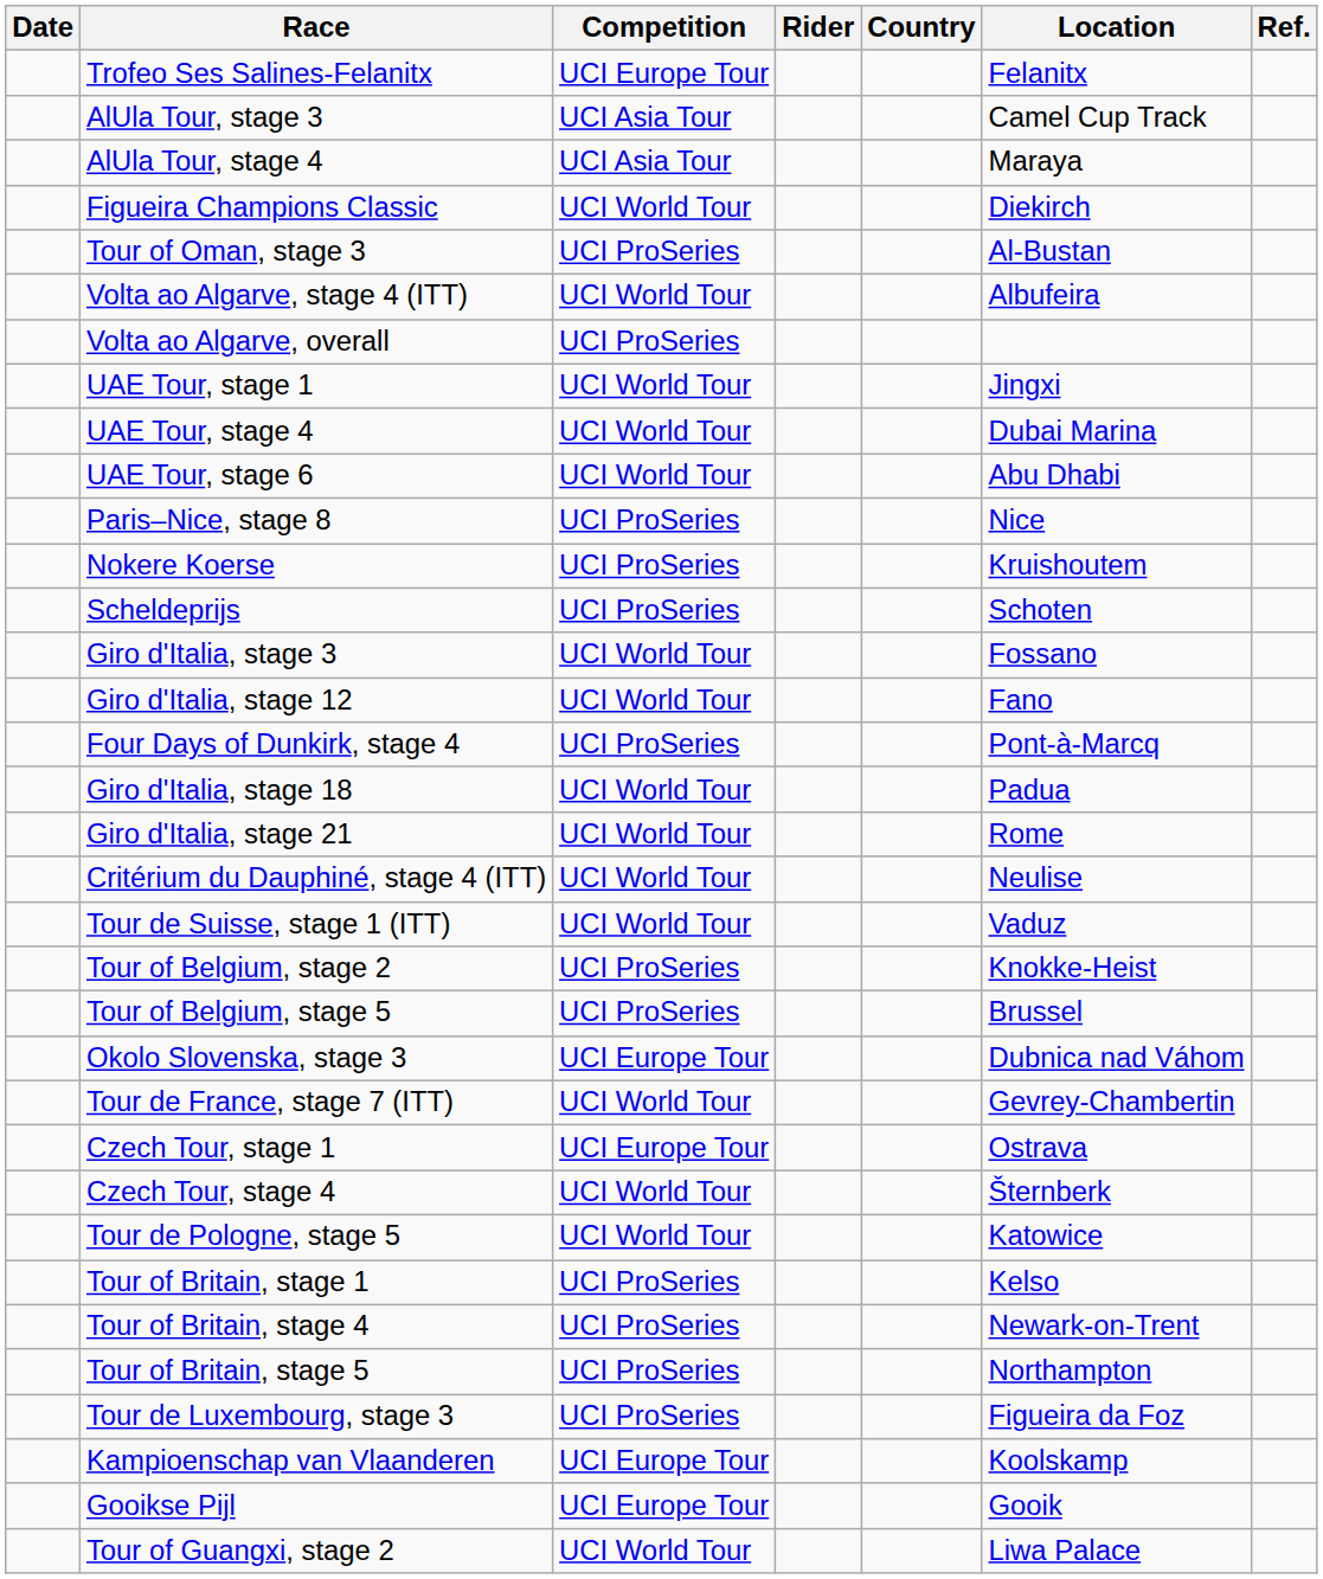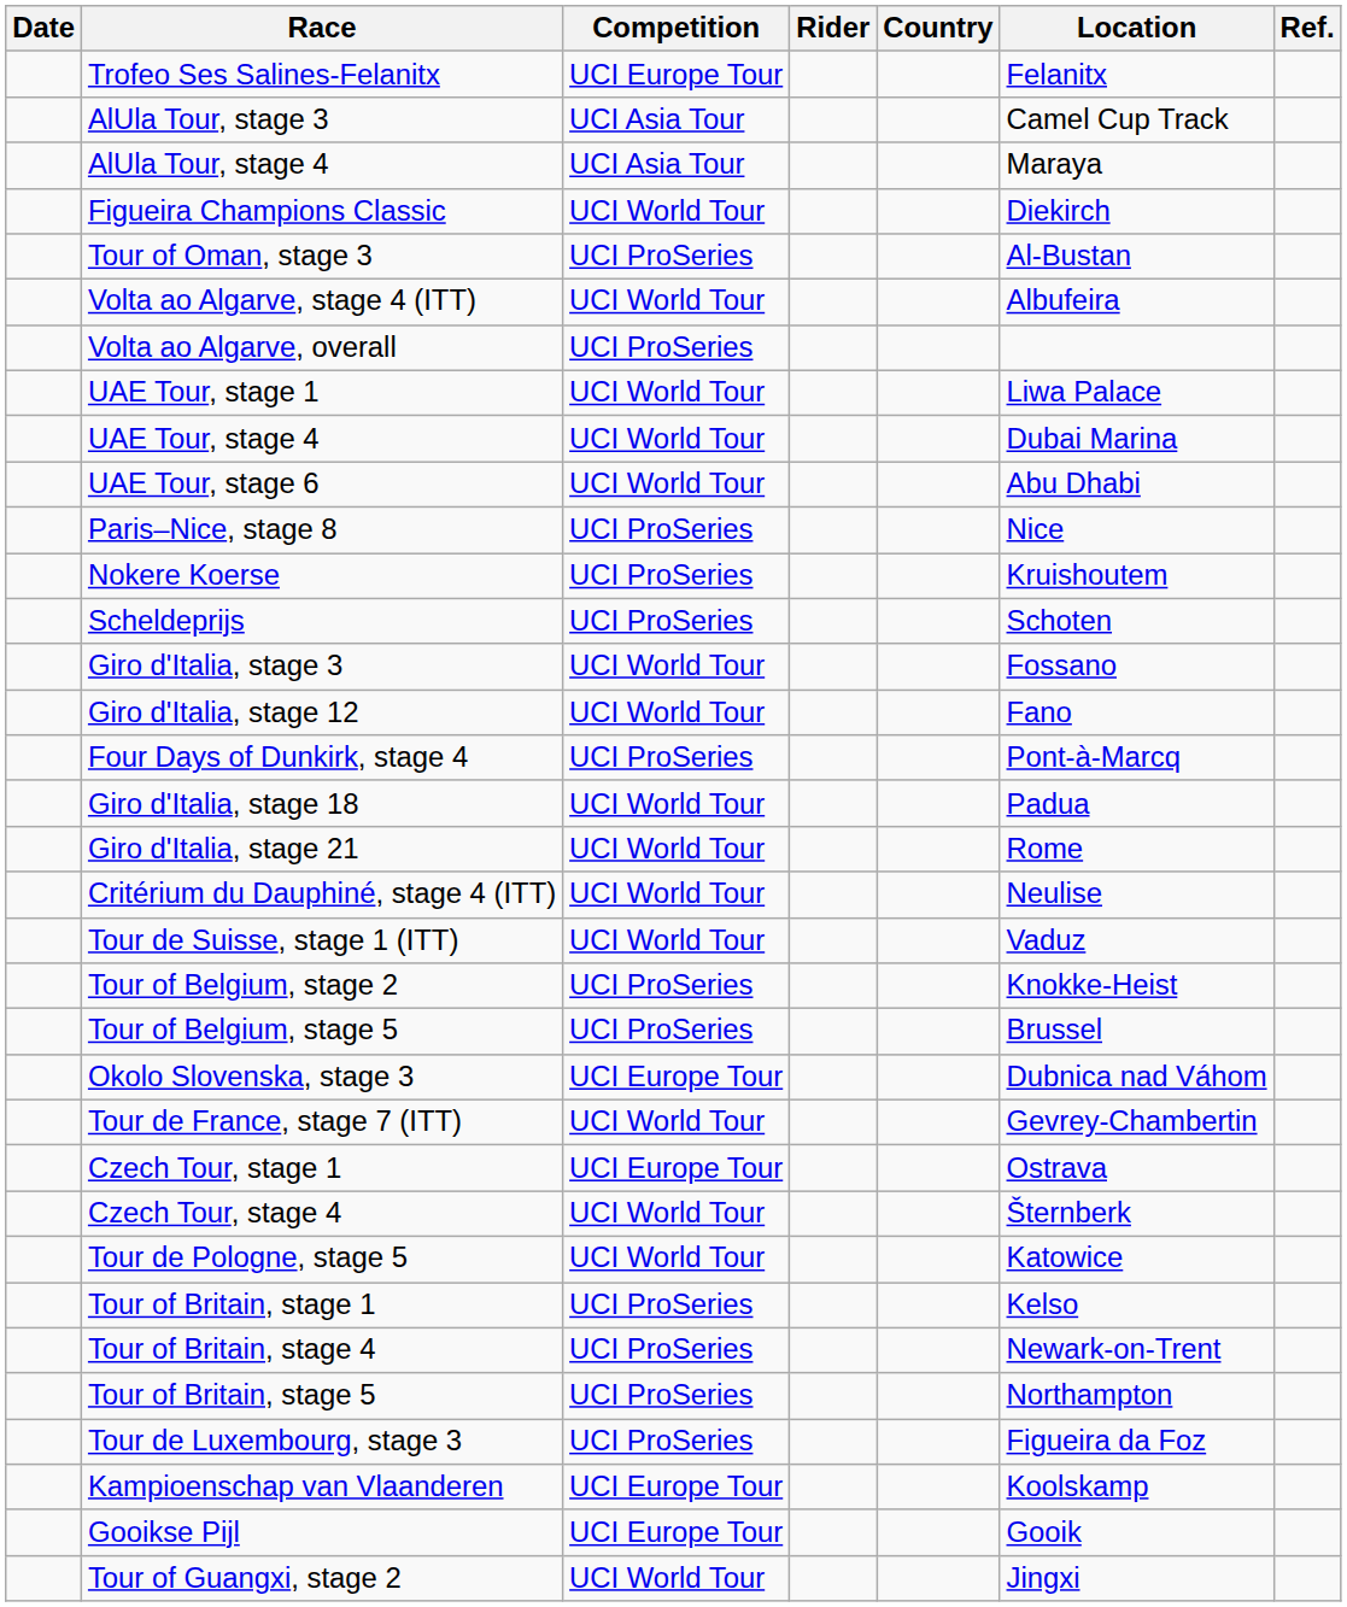 <table class="wikitable sortable">
 <tr>
 <th>Date</th>
 <th>Race</th>
 <th>Competition</th>
 <th>Rider</th>
 <th>Country</th>
 <th>Location</th>
 <th class="unsortable">Ref.</th>
 </tr>
 <tr>
 <td></td>
 <td><a href='#'>Trofeo Ses Salines-Felanitx</a></td>
 <td><a href='#'>UCI Europe Tour</a></td>
 <td></td>
 <td></td>
 <td><a href='#'>Felanitx</a></td>
 <td align="center"></td>
 </tr>
 <tr>
 <td></td>
 <td><a href='#'>AlUla Tour</a>, stage 3</td>
 <td><a href='#'>UCI Asia Tour</a></td>
 <td></td>
 <td></td>
 <td>Camel Cup Track</td>
 <td align="center"></td>
 </tr>
 <tr>
 <td></td>
 <td><a href='#'>AlUla Tour</a>, stage 4</td>
 <td><a href='#'>UCI Asia Tour</a></td>
 <td></td>
 <td></td>
 <td>Maraya</td>
 <td align="center"></td>
 </tr>
 <tr>
 <td></td>
 <td><a href='#'>Figueira Champions Classic</a></td>
 <td><a href='#'>UCI World Tour</a></td>
 <td></td>
 <td></td>
 <td><a href='#'>Diekirch</a></td>
 <td align="center"></td>
 </tr>
 <tr>
 <td></td>
 <td><a href='#'>Tour of Oman</a>, stage 3</td>
 <td><a href='#'>UCI ProSeries</a></td>
 <td></td>
 <td></td>
 <td><a href='#'>Al-Bustan</a></td>
 <td align="center"></td>
 </tr>
 <tr>
 <td></td>
 <td><a href='#'>Volta ao Algarve</a>, stage 4 (ITT)</td>
 <td><a href='#'>UCI World Tour</a></td>
 <td></td>
 <td></td>
 <td><a href='#'>Albufeira</a></td>
 <td align="center"></td>
 </tr>
 <tr>
 <td></td>
 <td><a href='#'>Volta ao Algarve</a>, overall</td>
 <td><a href='#'>UCI ProSeries</a></td>
 <td></td>
 <td></td>
 <td></td>
 <td align="center"></td>
 </tr>
 <tr>
 <td></td>
 <td><a href='#'>UAE Tour</a>, stage 1</td>
 <td><a href='#'>UCI World Tour</a></td>
 <td></td>
 <td></td>
-<td><a href='#'>Jingxi</a></td>
+<td><a href='#'>Liwa Palace</a></td>
 <td align="center"></td>
 </tr>
 <tr>
 <td></td>
 <td><a href='#'>UAE Tour</a>, stage 4</td>
 <td><a href='#'>UCI World Tour</a></td>
 <td></td>
 <td></td>
 <td><a href='#'>Dubai Marina</a></td>
 <td align="center"></td>
 </tr>
 <tr>
 <td></td>
 <td><a href='#'>UAE Tour</a>, stage 6</td>
 <td><a href='#'>UCI World Tour</a></td>
 <td></td>
 <td></td>
 <td><a href='#'>Abu Dhabi</a></td>
 <td align="center"></td>
 </tr>
 <tr>
 <td></td>
 <td><a href='#'>Paris–Nice</a>, stage 8</td>
 <td><a href='#'>UCI ProSeries</a></td>
 <td></td>
 <td></td>
 <td><a href='#'>Nice</a></td>
 <td align="center"></td>
 </tr>
 <tr>
 <td></td>
 <td><a href='#'>Nokere Koerse</a></td>
 <td><a href='#'>UCI ProSeries</a></td>
 <td></td>
 <td></td>
 <td><a href='#'>Kruishoutem</a></td>
 <td align="center"></td>
 </tr>
 <tr>
 <td></td>
 <td><a href='#'>Scheldeprijs</a></td>
 <td><a href='#'>UCI ProSeries</a></td>
 <td></td>
 <td></td>
 <td><a href='#'>Schoten</a></td>
 <td align="center"></td>
 </tr>
 <tr>
 <td></td>
 <td><a href='#'>Giro d'Italia</a>, stage 3</td>
 <td><a href='#'>UCI World Tour</a></td>
 <td></td>
 <td></td>
 <td><a href='#'>Fossano</a></td>
 <td align="center"></td>
 </tr>
 <tr>
 <td></td>
 <td><a href='#'>Giro d'Italia</a>, stage 12</td>
 <td><a href='#'>UCI World Tour</a></td>
 <td></td>
 <td></td>
 <td><a href='#'>Fano</a></td>
 <td align="center"></td>
 </tr>
 <tr>
 <td></td>
 <td><a href='#'>Four Days of Dunkirk</a>, stage 4</td>
 <td><a href='#'>UCI ProSeries</a></td>
 <td></td>
 <td></td>
 <td><a href='#'>Pont-à-Marcq</a></td>
 <td align="center"></td>
 </tr>
 <tr>
 <td></td>
 <td><a href='#'>Giro d'Italia</a>, stage 18</td>
 <td><a href='#'>UCI World Tour</a></td>
 <td></td>
 <td></td>
 <td><a href='#'>Padua</a></td>
 <td align="center"></td>
 </tr>
 <tr>
 <td></td>
 <td><a href='#'>Giro d'Italia</a>, stage 21</td>
 <td><a href='#'>UCI World Tour</a></td>
 <td></td>
 <td></td>
 <td><a href='#'>Rome</a></td>
 <td align="center"></td>
 </tr>
 <tr>
 <td></td>
 <td><a href='#'>Critérium du Dauphiné</a>, stage 4 (ITT)</td>
 <td><a href='#'>UCI World Tour</a></td>
 <td></td>
 <td></td>
 <td><a href='#'>Neulise</a></td>
 <td align="center"></td>
 </tr>
 <tr>
 <td></td>
 <td><a href='#'>Tour de Suisse</a>, stage 1 (ITT)</td>
 <td><a href='#'>UCI World Tour</a></td>
 <td></td>
 <td></td>
 <td><a href='#'>Vaduz</a></td>
 <td align="center"></td>
 </tr>
 <tr>
 <td></td>
 <td><a href='#'>Tour of Belgium</a>, stage 2</td>
 <td><a href='#'>UCI ProSeries</a></td>
 <td></td>
 <td></td>
 <td><a href='#'>Knokke-Heist</a></td>
 <td align="center"></td>
 </tr>
 <tr>
 <td></td>
 <td><a href='#'>Tour of Belgium</a>, stage 5</td>
 <td><a href='#'>UCI ProSeries</a></td>
 <td></td>
 <td></td>
 <td><a href='#'>Brussel</a></td>
 <td align="center"></td>
 </tr>
 <tr>
 <td></td>
 <td><a href='#'>Okolo Slovenska</a>, stage 3</td>
 <td><a href='#'>UCI Europe Tour</a></td>
 <td></td>
 <td></td>
 <td><a href='#'>Dubnica nad Váhom</a></td>
 <td align="center"></td>
 </tr>
 <tr>
 <td></td>
 <td><a href='#'>Tour de France</a>, stage 7 (ITT)</td>
 <td><a href='#'>UCI World Tour</a></td>
 <td></td>
 <td></td>
 <td><a href='#'>Gevrey-Chambertin</a></td>
 <td align="center"></td>
 </tr>
 <tr>
 <td></td>
 <td><a href='#'>Czech Tour</a>, stage 1</td>
 <td><a href='#'>UCI Europe Tour</a></td>
 <td></td>
 <td></td>
 <td><a href='#'>Ostrava</a></td>
 <td align="center"></td>
 </tr>
 <tr>
 <td></td>
 <td><a href='#'>Czech Tour</a>, stage 4</td>
 <td><a href='#'>UCI World Tour</a></td>
 <td></td>
 <td></td>
 <td><a href='#'>Šternberk</a></td>
 <td align="center"></td>
 </tr>
 <tr>
 <td></td>
 <td><a href='#'>Tour de Pologne</a>, stage 5</td>
 <td><a href='#'>UCI World Tour</a></td>
 <td></td>
 <td></td>
 <td><a href='#'>Katowice</a></td>
 <td align="center"></td>
 </tr>
 <tr>
 <td></td>
 <td><a href='#'>Tour of Britain</a>, stage 1</td>
 <td><a href='#'>UCI ProSeries</a></td>
 <td></td>
 <td></td>
 <td><a href='#'>Kelso</a></td>
 <td align="center"></td>
 </tr>
 <tr>
 <td></td>
 <td><a href='#'>Tour of Britain</a>, stage 4</td>
 <td><a href='#'>UCI ProSeries</a></td>
 <td></td>
 <td></td>
 <td><a href='#'>Newark-on-Trent</a></td>
 <td align="center"></td>
 </tr>
 <tr>
 <td></td>
 <td><a href='#'>Tour of Britain</a>, stage 5</td>
 <td><a href='#'>UCI ProSeries</a></td>
 <td></td>
 <td></td>
 <td><a href='#'>Northampton</a></td>
 <td align="center"></td>
 </tr>
 <tr>
 <td></td>
 <td><a href='#'>Tour de Luxembourg</a>, stage 3</td>
 <td><a href='#'>UCI ProSeries</a></td>
 <td></td>
 <td></td>
 <td><a href='#'>Figueira da Foz</a></td>
 <td align="center"></td>
 </tr>
 <tr>
 <td></td>
 <td><a href='#'>Kampioenschap van Vlaanderen</a></td>
 <td><a href='#'>UCI Europe Tour</a></td>
 <td></td>
 <td></td>
 <td><a href='#'>Koolskamp</a></td>
 <td align="center"></td>
 </tr>
 <tr>
 <td></td>
 <td><a href='#'>Gooikse Pijl</a></td>
 <td><a href='#'>UCI Europe Tour</a></td>
 <td></td>
 <td></td>
 <td><a href='#'>Gooik</a></td>
 <td align="center"></td>
 </tr>
 <tr>
 <td></td>
 <td><a href='#'>Tour of Guangxi</a>, stage 2</td>
 <td><a href='#'>UCI World Tour</a></td>
 <td></td>
 <td></td>
-<td><a href='#'>Liwa Palace</a></td>
+<td><a href='#'>Jingxi</a></td>
 <td align="center"></td>
 </tr>
 </table>
